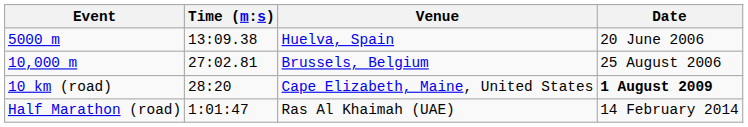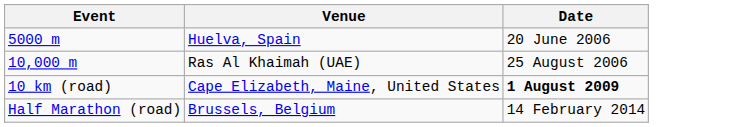 <table class="wikitable">
 <tr>
 <th>Event</th>
-<th>Time (<a href='#'>m</a>:<a href='#'>s</a>)</th>
 <th>Venue</th>
 <th>Date</th>
 </tr>
 <tr>
 <td><a href='#'>5000 m</a></td>
-<td>13:09.38</td>
 <td><a href='#'>Huelva, Spain</a></td>
 <td>20 June 2006</td>
 </tr>
 <tr>
 <td><a href='#'>10,000 m</a></td>
-<td>27:02.81</td>
-<td><a href='#'>Brussels, Belgium</a></td>
+<td>Ras Al Khaimah (UAE)</td>
 <td>25 August 2006</td>
 </tr>
 <tr>
 <td><a href='#'>10 km</a> (road)</td>
-<td>28:20</td>
 <td><a href='#'>Cape Elizabeth, Maine</a>, United States</td>
 <td><strong>1 August 2009</strong></td>
 </tr>
 <tr>
 <td><a href='#'>Half Marathon</a> (road)</td>
-<td>1:01:47</td>
-<td>Ras Al Khaimah (UAE)</td>
+<td><a href='#'>Brussels, Belgium</a></td>
 <td>14 February 2014</td>
 </tr>
 </table>
